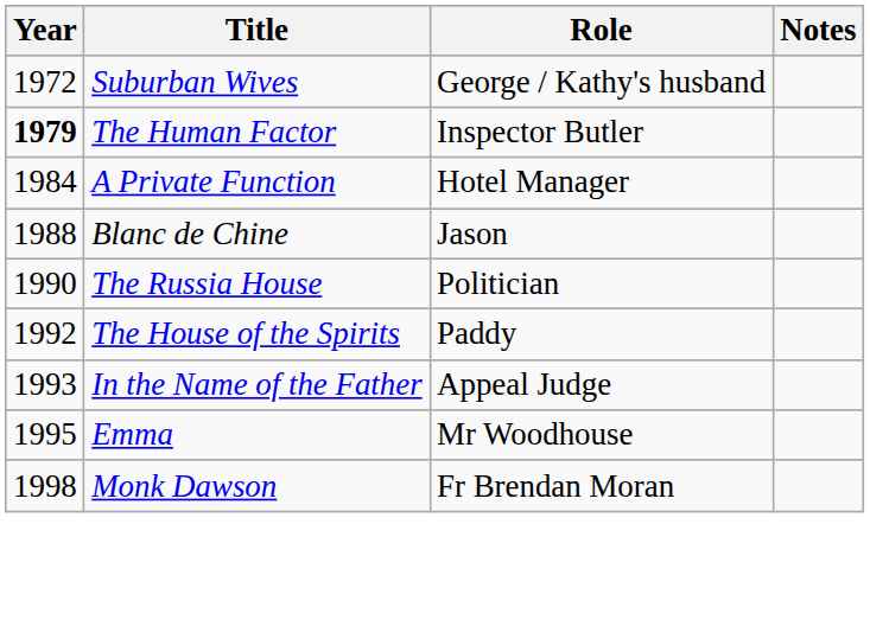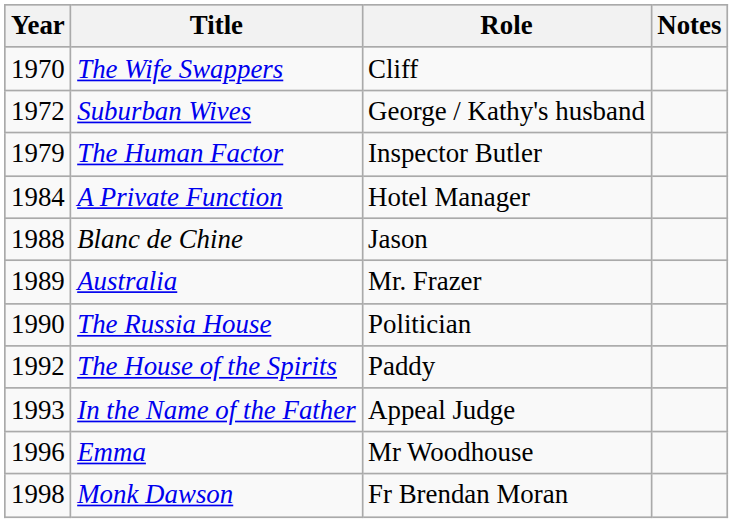 <table class="wikitable">
 <tr>
 <th>Year</th>
 <th>Title</th>
 <th>Role</th>
 <th>Notes</th>
 </tr>
 <tr>
+<td>1970</td>
+<td><em><a href='#'>The Wife Swappers</a></em></td>
+<td>Cliff</td>
+<td></td>
+</tr>
+<tr>
 <td>1972</td>
 <td><em><a href='#'>Suburban Wives</a></em></td>
 <td>George / Kathy's husband</td>
 <td></td>
 </tr>
 <tr>
-<td><strong>1979</strong></td>
+<td>1979</td>
 <td><em><a href='#'>The Human Factor</a></em></td>
 <td>Inspector Butler</td>
 <td></td>
 </tr>
 <tr>
 <td>1984</td>
 <td><em><a href='#'>A Private Function</a></em></td>
 <td>Hotel Manager</td>
 <td></td>
 </tr>
 <tr>
 <td>1988</td>
 <td><em>Blanc de Chine</em></td>
 <td>Jason</td>
+<td></td>
+</tr>
+<tr>
+<td>1989</td>
+<td><em><a href='#'>Australia</a></em></td>
+<td>Mr. Frazer</td>
 <td></td>
 </tr>
 <tr>
 <td>1990</td>
 <td><em><a href='#'>The Russia House</a></em></td>
 <td>Politician</td>
 <td></td>
 </tr>
 <tr>
 <td>1992</td>
 <td><em><a href='#'>The House of the Spirits</a></em></td>
 <td>Paddy</td>
 <td></td>
 </tr>
 <tr>
 <td>1993</td>
 <td><em><a href='#'>In the Name of the Father</a></em></td>
 <td>Appeal Judge</td>
 <td></td>
 </tr>
 <tr>
-<td>1995</td>
+<td>1996</td>
 <td><em><a href='#'>Emma</a></em></td>
 <td>Mr Woodhouse</td>
 <td></td>
 </tr>
 <tr>
 <td>1998</td>
 <td><em><a href='#'>Monk Dawson</a></em></td>
 <td>Fr Brendan Moran</td>
 <td></td>
 </tr>
 </table>
